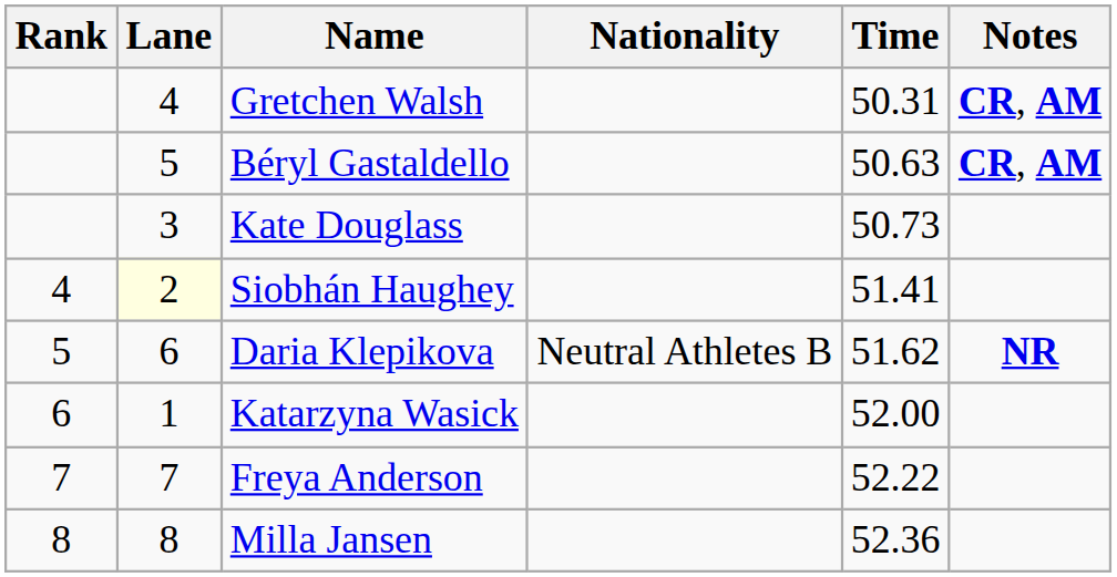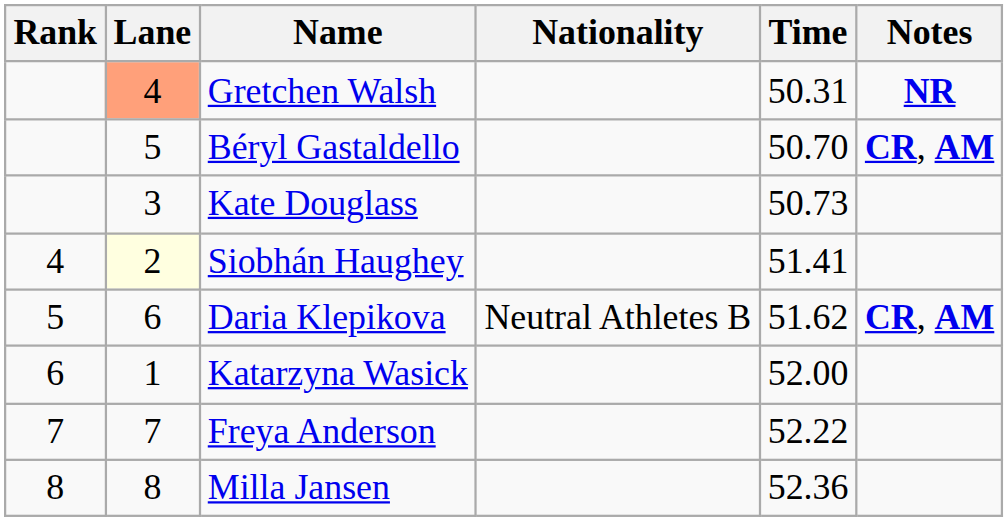 <table class="wikitable sortable" style="text-align:center">
 <tr>
 <th>Rank</th>
 <th>Lane</th>
 <th>Name</th>
 <th>Nationality</th>
 <th>Time</th>
 <th>Notes</th>
 </tr>
 <tr>
 <td></td>
-<td>4</td>
+<td style="background: lightsalmon;">4</td>
 <td align=left><a href='#'>Gretchen Walsh</a></td>
 <td align=left></td>
 <td>50.31</td>
-<td><a href='#'><strong>CR</strong></a>, <a href='#'><strong>AM</strong></a></td>
+<td><strong><a href='#'>NR</a></strong></td>
 </tr>
 <tr>
 <td></td>
 <td>5</td>
 <td align=left><a href='#'>Béryl Gastaldello</a></td>
 <td align=left></td>
-<td>50.63</td>
+<td>50.70</td>
 <td><a href='#'><strong>CR</strong></a>, <a href='#'><strong>AM</strong></a></td>
 </tr>
 <tr>
 <td></td>
 <td>3</td>
 <td align=left><a href='#'>Kate Douglass</a></td>
 <td align=left></td>
 <td>50.73</td>
 <td></td>
 </tr>
 <tr>
 <td>4</td>
 <td style="background: lightyellow;">2</td>
 <td align=left><a href='#'>Siobhán Haughey</a></td>
 <td align=left></td>
 <td>51.41</td>
 <td></td>
 </tr>
 <tr>
 <td>5</td>
 <td>6</td>
 <td align=left><a href='#'>Daria Klepikova</a></td>
 <td align=left> Neutral Athletes B</td>
 <td>51.62</td>
-<td><strong><a href='#'>NR</a></strong></td>
+<td><a href='#'><strong>CR</strong></a>, <a href='#'><strong>AM</strong></a></td>
 </tr>
 <tr>
 <td>6</td>
 <td>1</td>
 <td align=left><a href='#'>Katarzyna Wasick</a></td>
 <td align=left></td>
 <td>52.00</td>
 <td></td>
 </tr>
 <tr>
 <td>7</td>
 <td>7</td>
 <td align=left><a href='#'>Freya Anderson</a></td>
 <td align=left></td>
 <td>52.22</td>
 <td></td>
 </tr>
 <tr>
 <td>8</td>
 <td>8</td>
 <td align=left><a href='#'>Milla Jansen</a></td>
 <td align=left></td>
 <td>52.36</td>
 <td></td>
 </tr>
 </table>
